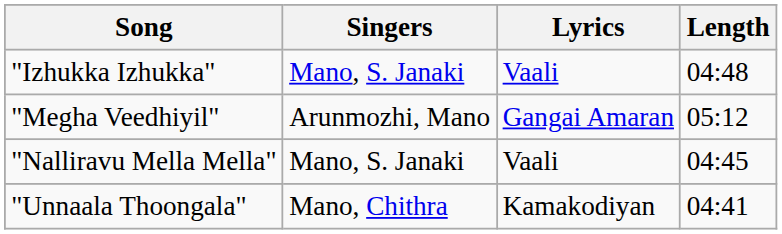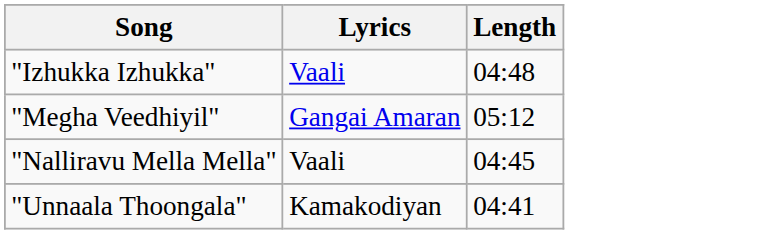 <table class="wikitable" style="font-size:95%;">
 <tr>
 <th>Song</th>
-<th>Singers</th>
 <th>Lyrics</th>
 <th>Length</th>
 </tr>
 <tr>
 <td>"Izhukka Izhukka"</td>
-<td><a href='#'>Mano</a>, <a href='#'>S. Janaki</a></td>
 <td><a href='#'>Vaali</a></td>
 <td>04:48</td>
 </tr>
 <tr>
 <td>"Megha Veedhiyil"</td>
-<td>Arunmozhi, Mano</td>
 <td><a href='#'>Gangai Amaran</a></td>
 <td>05:12</td>
 </tr>
 <tr>
 <td>"Nalliravu Mella Mella"</td>
-<td>Mano, S. Janaki</td>
 <td>Vaali</td>
 <td>04:45</td>
 </tr>
 <tr>
 <td>"Unnaala Thoongala"</td>
-<td>Mano, <a href='#'>Chithra</a></td>
 <td>Kamakodiyan</td>
 <td>04:41</td>
 </tr>
 </table>
